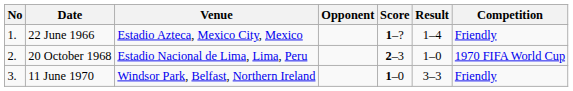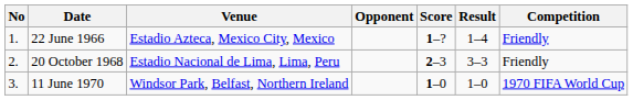 <table class="wikitable" style="font-size:85%;">
 <tr>
 <th>No</th>
 <th>Date</th>
 <th>Venue</th>
 <th>Opponent</th>
 <th>Score</th>
 <th>Result</th>
 <th>Competition</th>
 </tr>
 <tr>
 <td>1.</td>
 <td>22 June 1966</td>
 <td><a href='#'>Estadio Azteca</a>, <a href='#'>Mexico City</a>, <a href='#'>Mexico</a></td>
 <td></td>
 <td align=center><strong>1</strong>–?</td>
 <td align=center>1–4</td>
 <td><a href='#'>Friendly</a></td>
 </tr>
 <tr>
 <td>2.</td>
 <td>20 October 1968</td>
 <td><a href='#'>Estadio Nacional de Lima</a>, <a href='#'>Lima</a>, <a href='#'>Peru</a></td>
 <td></td>
 <td align=center><strong>2</strong>–3</td>
-<td align=center>1–0</td>
-<td><a href='#'>1970 FIFA World Cup</a></td>
+<td align=center>3–3</td>
+<td>Friendly</td>
 </tr>
 <tr>
 <td>3.</td>
 <td>11 June 1970</td>
 <td><a href='#'>Windsor Park</a>, <a href='#'>Belfast</a>, <a href='#'>Northern Ireland</a></td>
 <td></td>
 <td align=center><strong>1</strong>–0</td>
-<td align=center>3–3</td>
-<td><a href='#'>Friendly</a></td>
+<td align=center>1–0</td>
+<td><a href='#'>1970 FIFA World Cup</a></td>
 </tr>
 </table>
